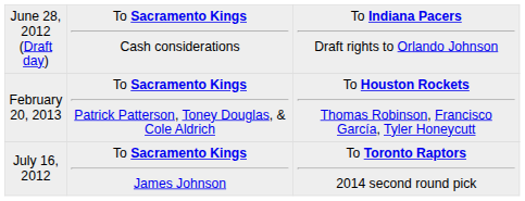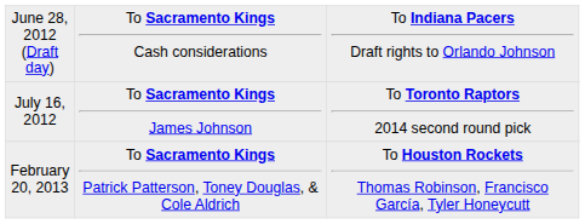 <table border=1 style="border-collapse:collapse; text-align: center; width: 100%" bordercolor="#DFDFDF"  cellpadding="5">
 <tr bgcolor="eeeeee">
 <td style="width:12%">June 28, 2012<br>(<a href='#'>Draft day</a>)</td>
 <td style="width:44%" valign="top">To <strong><a href='#'>Sacramento Kings</a></strong><hr>Cash considerations</td>
 <td style="width:44%" valign="top">To <strong><a href='#'>Indiana Pacers</a></strong><hr>Draft rights to <a href='#'>Orlando Johnson</a></td>
 </tr>
 <tr>
 </tr>
 <tr bgcolor="eeeeee">
+<td style="width:12%">July 16, 2012</td>
+<td style="width:44%" valign="top">To <strong><a href='#'>Sacramento Kings</a></strong><hr><a href='#'>James Johnson</a></td>
+<td style="width:44%" valign="top">To <strong><a href='#'>Toronto Raptors</a></strong><hr>2014 second round pick</td>
+</tr>
+<tr>
+</tr>
+<tr bgcolor="eeeeee">
 <td style="width:12%">February 20, 2013</td>
 <td style="width:44%" valign="top">To <strong><a href='#'>Sacramento Kings</a></strong><hr><a href='#'>Patrick Patterson</a>, <a href='#'>Toney Douglas</a>, & <a href='#'>Cole Aldrich</a></td>
 <td style="width:44%" valign="top">To <strong><a href='#'>Houston Rockets</a></strong><hr><a href='#'>Thomas Robinson</a>, <a href='#'>Francisco García</a>, <a href='#'>Tyler Honeycutt</a></td>
 </tr>
-<tr>
-</tr>
-<tr bgcolor="eeeeee">
-<td style="width:12%">July 16, 2012</td>
-<td style="width:44%" valign="top">To <strong><a href='#'>Sacramento Kings</a></strong><hr><a href='#'>James Johnson</a></td>
-<td style="width:44%" valign="top">To <strong><a href='#'>Toronto Raptors</a></strong><hr>2014 second round pick</td>
-</tr>
 </table>
